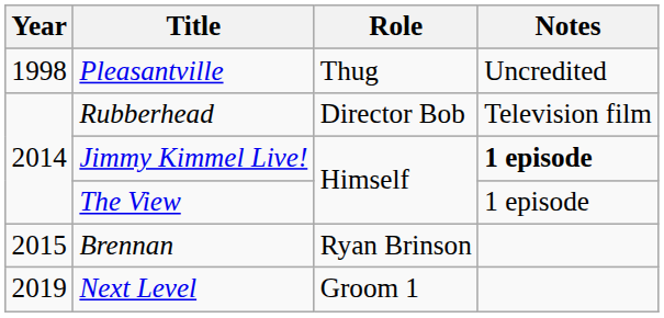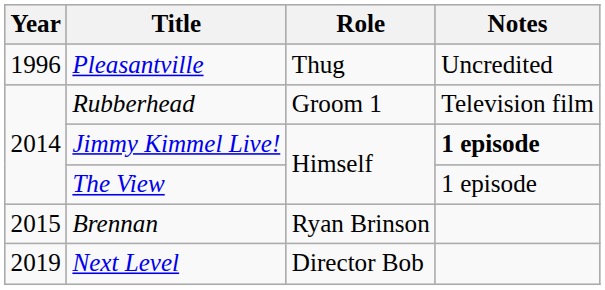 <table class="wikitable unsortable">
 <tr>
 <th>Year</th>
 <th>Title</th>
 <th>Role</th>
 <th class="unsortable">Notes</th>
 </tr>
 <tr>
-<td>1998</td>
+<td>1996</td>
 <td><em><a href='#'>Pleasantville</a></em></td>
 <td>Thug</td>
 <td>Uncredited</td>
 </tr>
 <tr>
 <td rowspan="3">2014</td>
 <td><em>Rubberhead</em></td>
-<td>Director Bob</td>
+<td>Groom 1</td>
 <td>Television film</td>
 </tr>
 <tr>
 <td><em><a href='#'>Jimmy Kimmel Live!</a></em></td>
 <td rowspan="2">Himself</td>
 <td><strong>1 episode</strong></td>
 </tr>
 <tr>
 <td><em><a href='#'>The View</a></em></td>
 <td>1 episode</td>
 </tr>
 <tr>
 <td>2015</td>
 <td><em>Brennan</em></td>
 <td>Ryan Brinson</td>
 <td></td>
 </tr>
 <tr>
 <td>2019</td>
 <td><em><a href='#'>Next Level</a></em></td>
-<td>Groom 1</td>
+<td>Director Bob</td>
 <td></td>
 </tr>
 </table>
